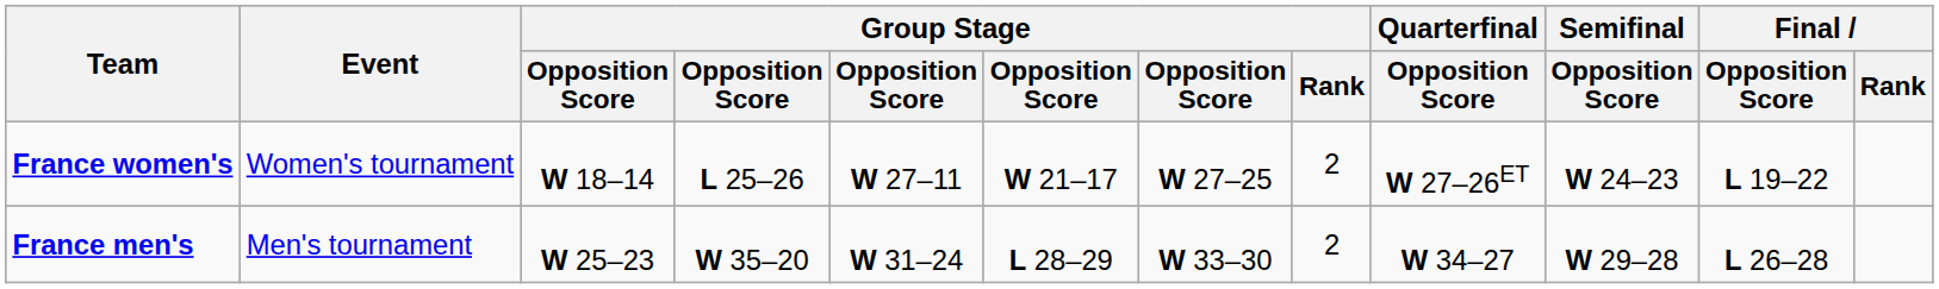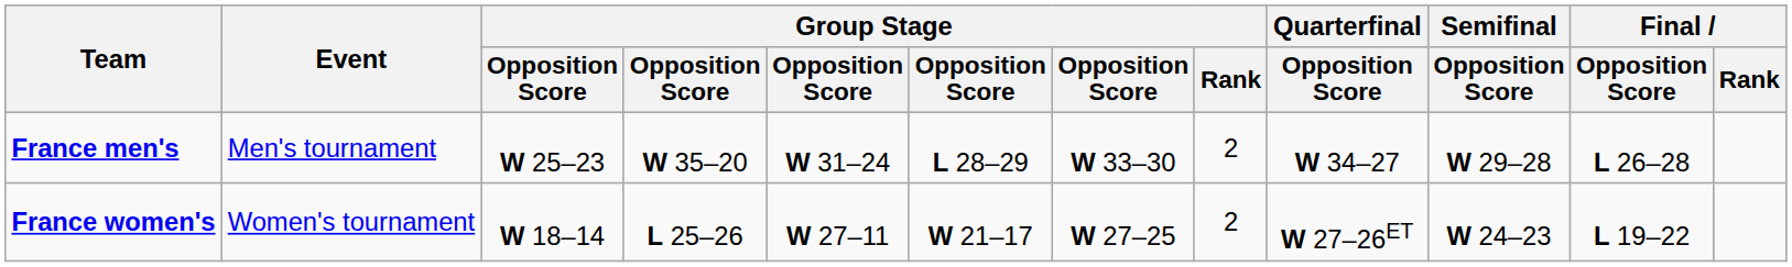 <table class="wikitable" style="font-size:90%">
 <tr>
 <th rowspan=2>Team</th>
 <th rowspan=2>Event</th>
 <th colspan=6>Group Stage</th>
 <th>Quarterfinal</th>
 <th>Semifinal</th>
 <th colspan=2>Final / </th>
 </tr>
 <tr style="font-size:95%">
 <th>Opposition<br>Score</th>
 <th>Opposition<br>Score</th>
 <th>Opposition<br>Score</th>
 <th>Opposition<br>Score</th>
 <th>Opposition<br>Score</th>
 <th>Rank</th>
 <th>Opposition<br>Score</th>
 <th>Opposition<br>Score</th>
 <th>Opposition<br>Score</th>
 <th>Rank</th>
 </tr>
 <tr align=center>
+<td align=left><strong><a href='#'>France men's</a></strong></td>
+<td align=left><a href='#'>Men's tournament</a></td>
+<td><br><strong>W</strong> 25–23</td>
+<td><br><strong>W</strong> 35–20</td>
+<td><br><strong>W</strong> 31–24</td>
+<td><br><strong>L</strong> 28–29</td>
+<td><br><strong>W</strong> 33–30</td>
+<td>2</td>
+<td><br><strong>W</strong> 34–27</td>
+<td><br><strong>W</strong> 29–28</td>
+<td><br><strong>L</strong> 26–28</td>
+<td></td>
+</tr>
+<tr align=center>
 <td align=left><strong><a href='#'>France women's</a></strong></td>
 <td align=left><a href='#'>Women's tournament</a></td>
 <td><br><strong>W</strong> 18–14</td>
 <td><br><strong>L</strong> 25–26</td>
 <td><br><strong>W</strong> 27–11</td>
 <td><br><strong>W</strong> 21–17</td>
 <td><br><strong>W</strong> 27–25</td>
 <td>2</td>
 <td><br><strong>W</strong> 27–26<sup>ET</sup></td>
 <td><br><strong>W</strong> 24–23</td>
 <td><br><strong>L</strong> 19–22</td>
 <td></td>
 </tr>
-<tr align=center>
-<td align=left><strong><a href='#'>France men's</a></strong></td>
-<td align=left><a href='#'>Men's tournament</a></td>
-<td><br><strong>W</strong> 25–23</td>
-<td><br><strong>W</strong> 35–20</td>
-<td><br><strong>W</strong> 31–24</td>
-<td><br><strong>L</strong> 28–29</td>
-<td><br><strong>W</strong> 33–30</td>
-<td>2</td>
-<td><br><strong>W</strong> 34–27</td>
-<td><br><strong>W</strong> 29–28</td>
-<td><br><strong>L</strong> 26–28</td>
-<td></td>
-</tr>
 </table>
